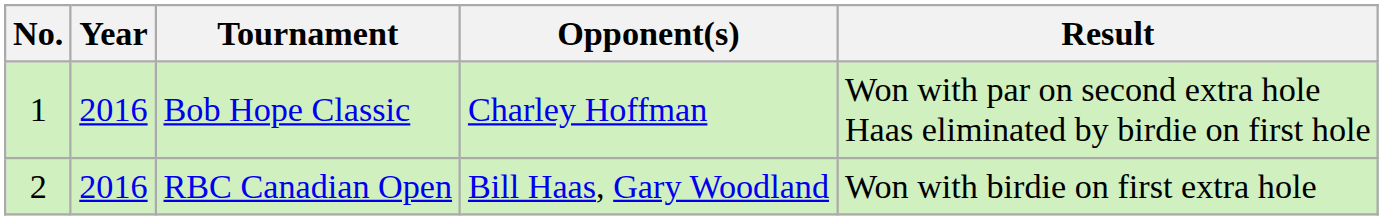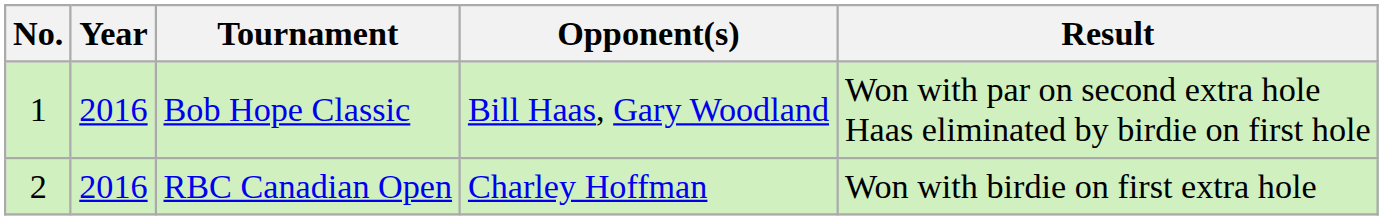 <table class="wikitable" style="font-size:95%;">
 <tr>
 <th>No.</th>
 <th>Year</th>
 <th>Tournament</th>
 <th>Opponent(s)</th>
 <th>Result</th>
 </tr>
 <tr style="background:#D0F0C0;">
 <td align=center>1</td>
 <td><a href='#'>2016</a></td>
 <td><a href='#'>Bob Hope Classic</a></td>
-<td> <a href='#'>Charley Hoffman</a></td>
+<td> <a href='#'>Bill Haas</a>,  <a href='#'>Gary Woodland</a></td>
 <td>Won with par on second extra hole<br>Haas eliminated by birdie on first hole</td>
 </tr>
 <tr style="background:#D0F0C0;">
 <td align=center>2</td>
 <td><a href='#'>2016</a></td>
 <td><a href='#'>RBC Canadian Open</a></td>
-<td> <a href='#'>Bill Haas</a>,  <a href='#'>Gary Woodland</a></td>
+<td> <a href='#'>Charley Hoffman</a></td>
 <td>Won with birdie on first extra hole</td>
 </tr>
 </table>
